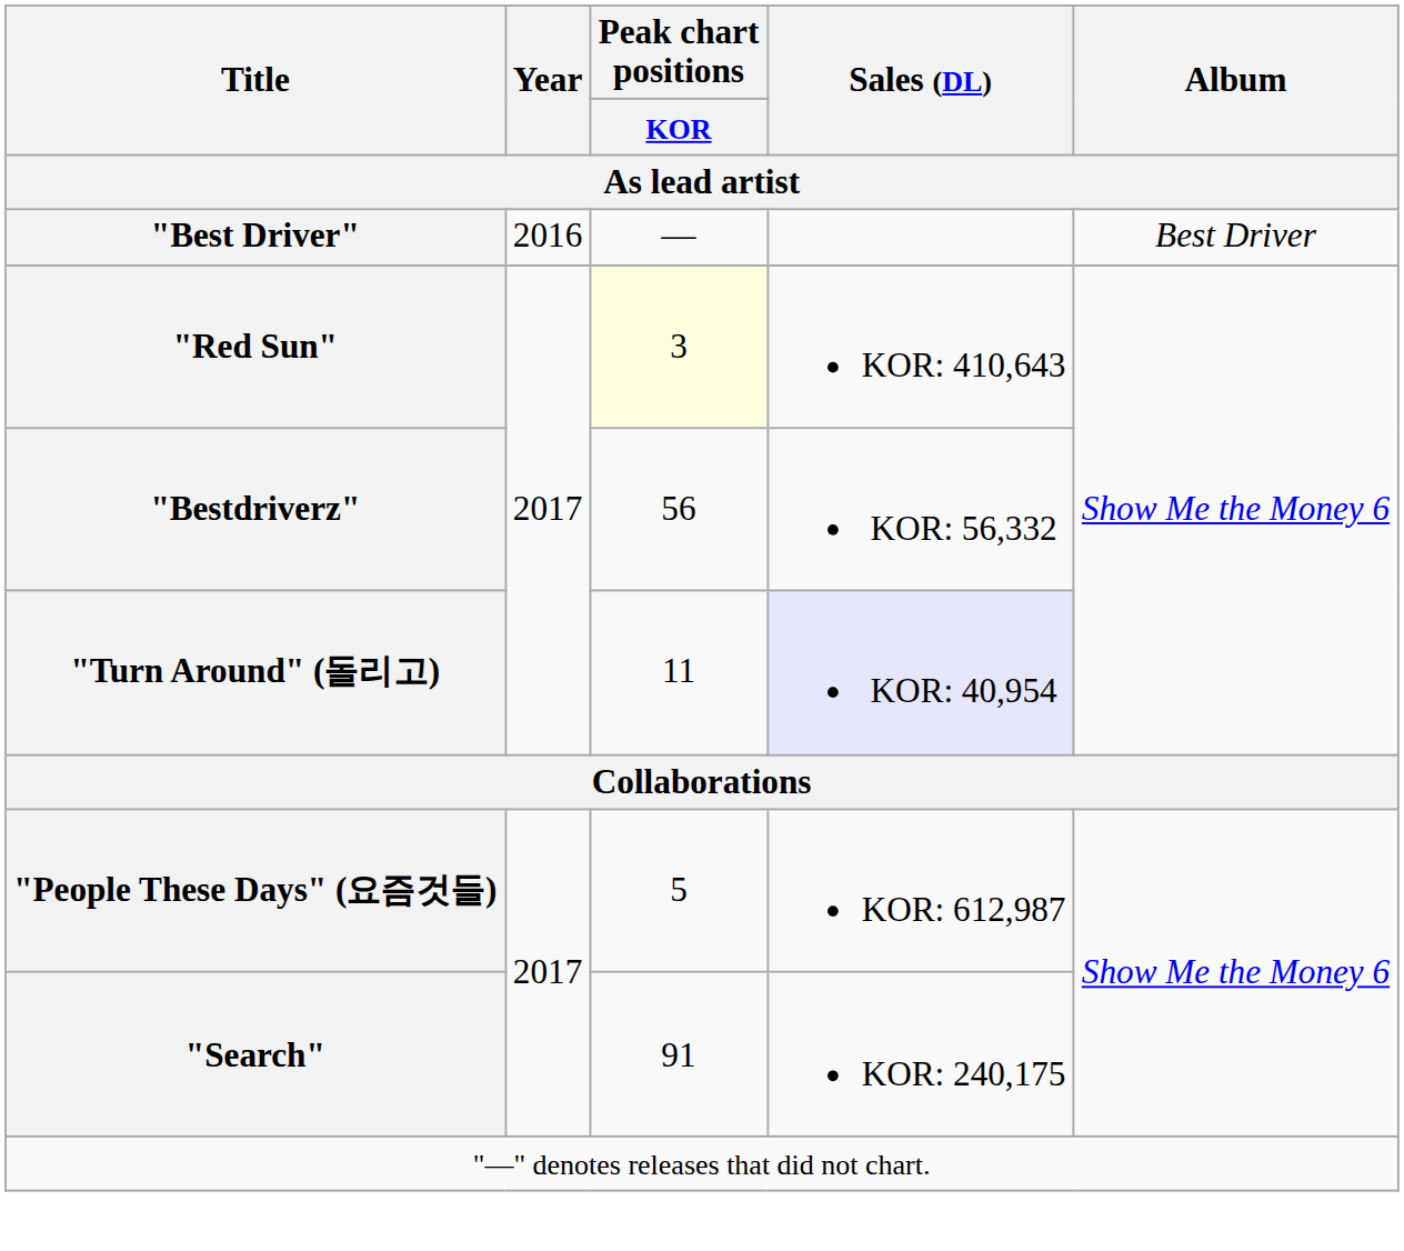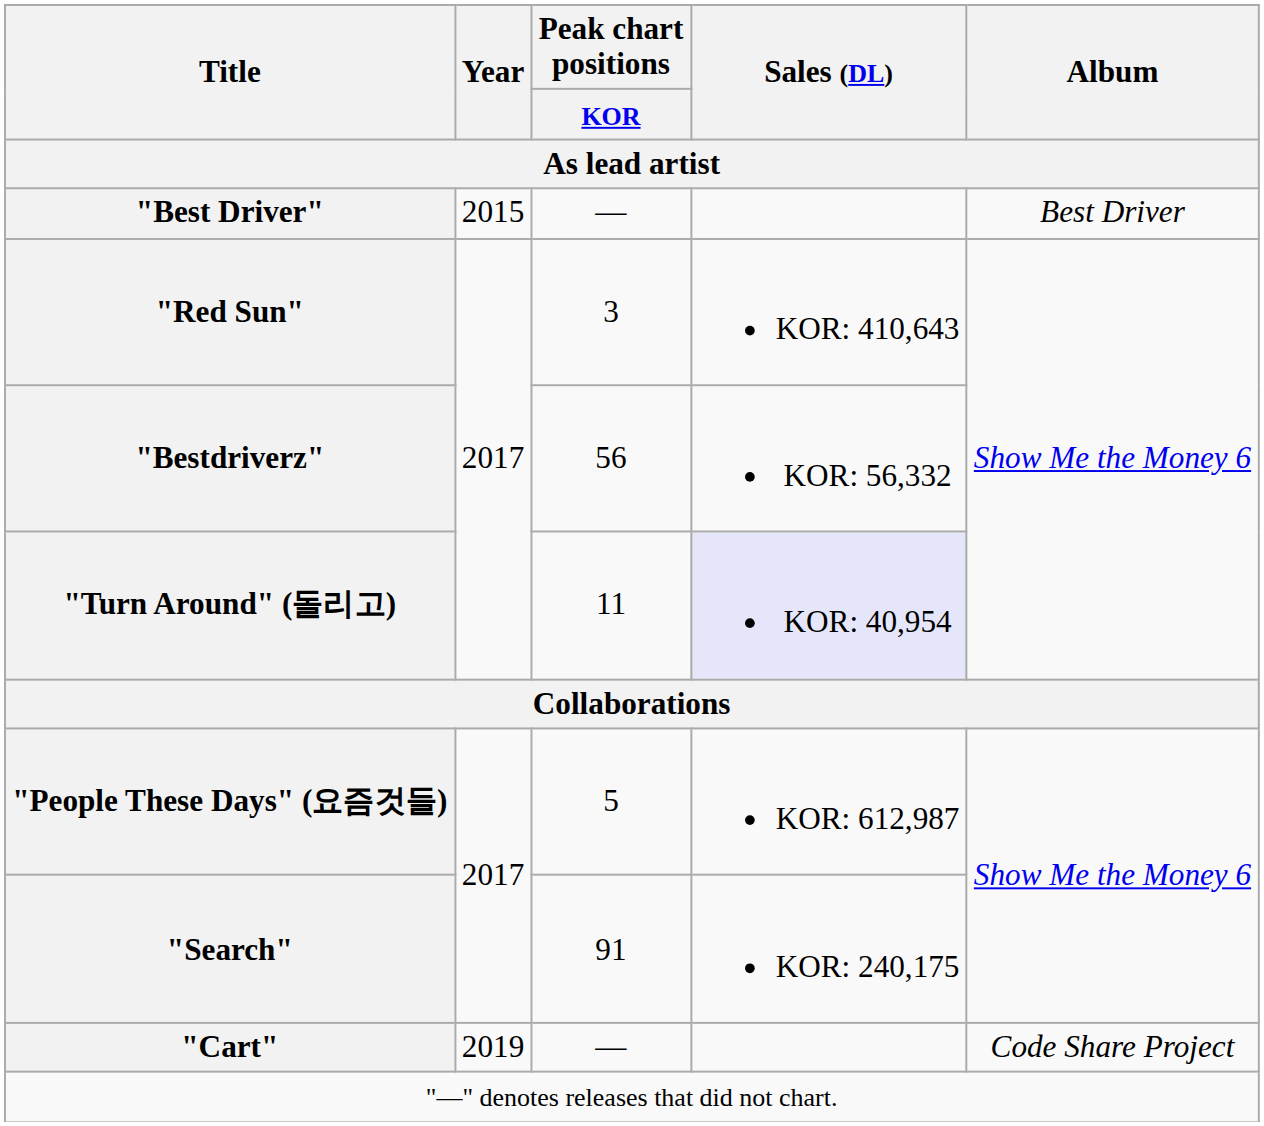 <table class="wikitable plainrowheaders" style="text-align:center;">
 <tr>
 <th scope="col" rowspan="2">Title</th>
 <th scope="col" rowspan="2">Year</th>
 <th scope="col" colspan="1">Peak chart <br> positions</th>
 <th scope="col" rowspan="2">Sales <small>(<a href='#'>DL</a>)</small></th>
 <th scope="col" rowspan="2">Album</th>
 </tr>
 <tr>
 <th><small><a href='#'>KOR</a></small><br></th>
 </tr>
 <tr>
 <th scope="col" colspan="5">As lead artist</th>
 </tr>
 <tr>
 <th scope="row">"Best Driver"<br></th>
-<td>2016</td>
+<td>2015</td>
 <td>—</td>
 <td></td>
 <td><em>Best Driver</em></td>
 </tr>
 <tr>
 <th scope="row">"Red Sun"<br></th>
 <td rowspan="3">2017</td>
-<td style="background: lightyellow;">3</td>
+<td>3</td>
 <td><br><ul><li>KOR: 410,643</li></ul></td>
 <td rowspan="3"><em><a href='#'>Show Me the Money 6</a></em></td>
 </tr>
 <tr>
 <th scope="row">"Bestdriverz"<br></th>
 <td>56</td>
 <td><br><ul><li>KOR: 56,332</li></ul></td>
 </tr>
 <tr>
 <th scope="row">"Turn Around" (돌리고)<br></th>
 <td>11</td>
 <td style="background: lavender;"><br><ul><li>KOR: 40,954</li></ul></td>
 </tr>
 <tr>
 <th scope="col" colspan="5">Collaborations</th>
 </tr>
 <tr>
 <th scope="row">"People These Days" (요즘것들)<br></th>
 <td rowspan="2">2017</td>
 <td>5</td>
 <td><br><ul><li>KOR: 612,987</li></ul></td>
 <td rowspan="2"><em><a href='#'>Show Me the Money 6</a></em></td>
 </tr>
 <tr>
 <th scope="row">"Search"<br></th>
 <td>91</td>
 <td><br><ul><li>KOR: 240,175</li></ul></td>
 </tr>
 <tr>
+<th scope="row">"Cart" <br></th>
+<td>2019</td>
+<td>—</td>
+<td></td>
+<td><em>Code Share Project</em></td>
+</tr>
+<tr>
 <td colspan="5" align="center"><small>"—" denotes releases that did not chart.</small></td>
 </tr>
 </table>
